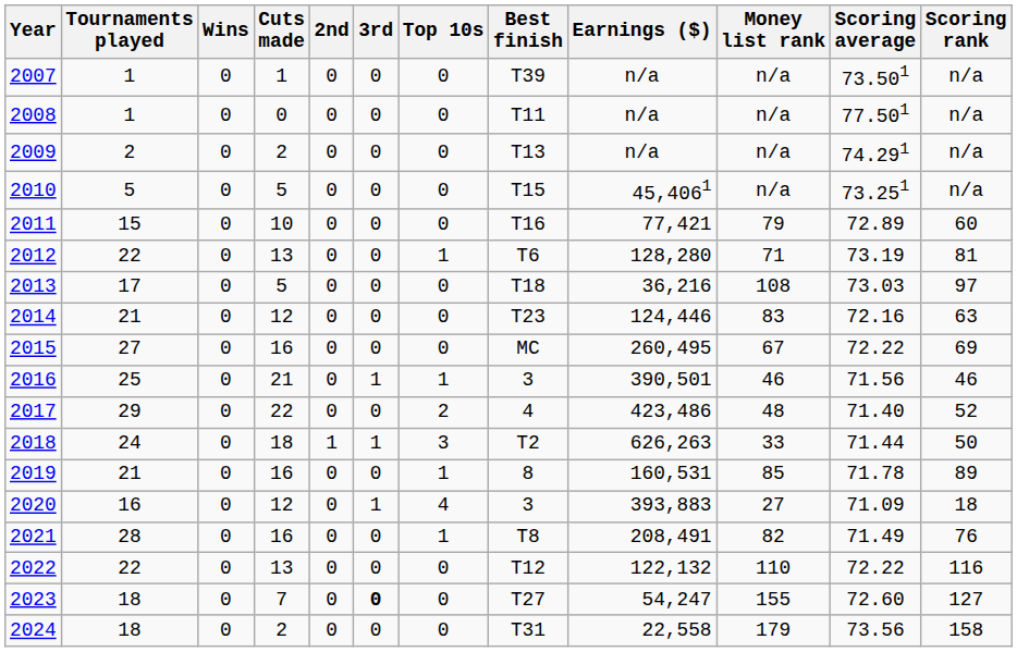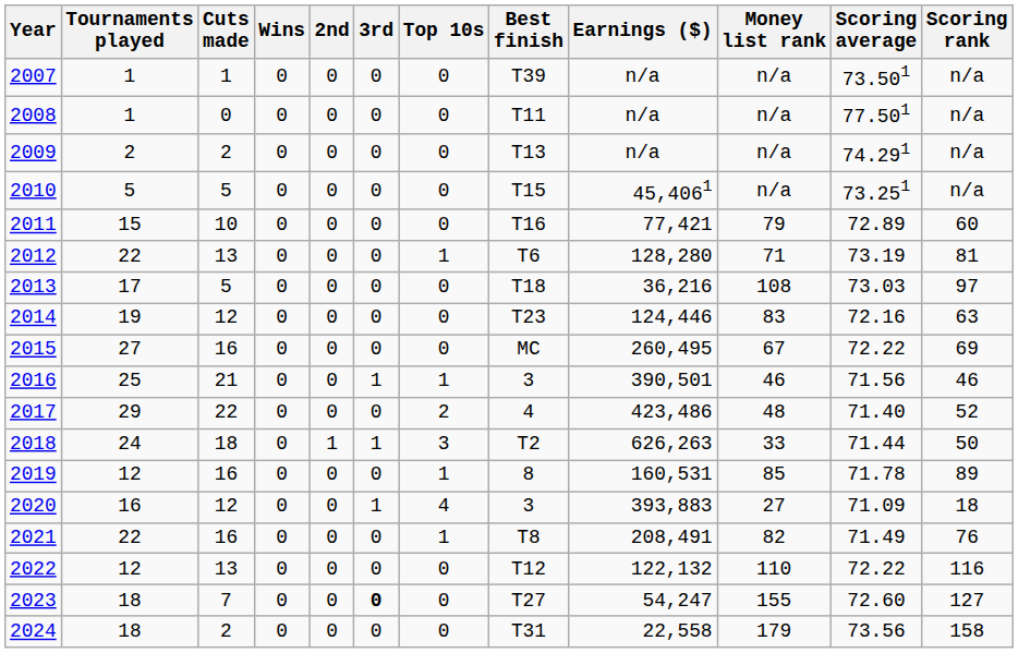 <table class="wikitable" style="text-align:center; font-size: 95%;">
 <tr>
 <th>Year</th>
 <th>Tournaments <br>played</th>
+<th>Cuts <br>made</th>
 <th>Wins</th>
-<th>Cuts <br>made</th>
 <th>2nd</th>
 <th>3rd</th>
 <th>Top 10s</th>
 <th>Best <br>finish</th>
 <th>Earnings ($)</th>
 <th>Money <br>list rank</th>
 <th>Scoring <br>average</th>
 <th>Scoring<br>rank</th>
 </tr>
 <tr>
 <td><a href='#'>2007</a></td>
 <td>1</td>
+<td>1</td>
 <td>0</td>
-<td>1</td>
 <td>0</td>
 <td>0</td>
 <td>0</td>
 <td>T39</td>
 <td>n/a</td>
 <td>n/a</td>
 <td>73.50<sup>1</sup></td>
 <td>n/a</td>
 </tr>
 <tr>
 <td><a href='#'>2008</a></td>
 <td>1</td>
 <td>0</td>
 <td>0</td>
 <td>0</td>
 <td>0</td>
 <td>0</td>
 <td>T11</td>
 <td>n/a</td>
 <td>n/a</td>
 <td>77.50<sup>1</sup></td>
 <td>n/a</td>
 </tr>
 <tr>
 <td><a href='#'>2009</a></td>
 <td>2</td>
+<td>2</td>
 <td>0</td>
-<td>2</td>
 <td>0</td>
 <td>0</td>
 <td>0</td>
 <td>T13</td>
 <td>n/a</td>
 <td>n/a</td>
 <td>74.29<sup>1</sup></td>
 <td>n/a</td>
 </tr>
 <tr>
 <td><a href='#'>2010</a></td>
 <td>5</td>
+<td>5</td>
 <td>0</td>
-<td>5</td>
 <td>0</td>
 <td>0</td>
 <td>0</td>
 <td>T15</td>
 <td align="right">45,406<sup>1</sup></td>
 <td>n/a</td>
 <td>73.25<sup>1</sup></td>
 <td>n/a</td>
 </tr>
 <tr>
 <td><a href='#'>2011</a></td>
 <td>15</td>
+<td>10</td>
 <td>0</td>
-<td>10</td>
 <td>0</td>
 <td>0</td>
 <td>0</td>
 <td>T16</td>
 <td align="right">77,421</td>
 <td>79</td>
 <td>72.89</td>
 <td>60</td>
 </tr>
 <tr>
 <td><a href='#'>2012</a></td>
 <td>22</td>
+<td>13</td>
 <td>0</td>
-<td>13</td>
 <td>0</td>
 <td>0</td>
 <td>1</td>
 <td>T6</td>
 <td align="right">128,280</td>
 <td>71</td>
 <td>73.19</td>
 <td>81</td>
 </tr>
 <tr>
 <td><a href='#'>2013</a></td>
 <td>17</td>
+<td>5</td>
 <td>0</td>
-<td>5</td>
 <td>0</td>
 <td>0</td>
 <td>0</td>
 <td>T18</td>
 <td align="right">36,216</td>
 <td>108</td>
 <td>73.03</td>
 <td>97</td>
 </tr>
 <tr>
 <td><a href='#'>2014</a></td>
-<td>21</td>
+<td>19</td>
+<td>12</td>
 <td>0</td>
-<td>12</td>
 <td>0</td>
 <td>0</td>
 <td>0</td>
 <td>T23</td>
 <td align="right">124,446</td>
 <td>83</td>
 <td>72.16</td>
 <td>63</td>
 </tr>
 <tr>
 <td><a href='#'>2015</a></td>
 <td>27</td>
+<td>16</td>
 <td>0</td>
-<td>16</td>
 <td>0</td>
 <td>0</td>
 <td>0</td>
 <td>MC</td>
 <td align="right">260,495</td>
 <td>67</td>
 <td>72.22</td>
 <td>69</td>
 </tr>
 <tr>
 <td><a href='#'>2016</a></td>
 <td>25</td>
+<td>21</td>
 <td>0</td>
-<td>21</td>
 <td>0</td>
 <td>1</td>
 <td>1</td>
 <td>3</td>
 <td align=right>390,501</td>
 <td>46</td>
 <td>71.56</td>
 <td>46</td>
 </tr>
 <tr>
 <td><a href='#'>2017</a></td>
 <td>29</td>
+<td>22</td>
 <td>0</td>
-<td>22</td>
 <td>0</td>
 <td>0</td>
 <td>2</td>
 <td>4</td>
 <td align=right>423,486</td>
 <td>48</td>
 <td>71.40</td>
 <td>52</td>
 </tr>
 <tr>
 <td><a href='#'>2018</a></td>
 <td>24</td>
+<td>18</td>
 <td>0</td>
-<td>18</td>
 <td>1</td>
 <td>1</td>
 <td>3</td>
 <td>T2</td>
 <td align=right>626,263</td>
 <td>33</td>
 <td>71.44</td>
 <td>50</td>
 </tr>
 <tr>
 <td><a href='#'>2019</a></td>
-<td>21</td>
+<td>12</td>
+<td>16</td>
 <td>0</td>
-<td>16</td>
 <td>0</td>
 <td>0</td>
 <td>1</td>
 <td>8</td>
 <td align=right>160,531</td>
 <td>85</td>
 <td>71.78</td>
 <td>89</td>
 </tr>
 <tr>
 <td><a href='#'>2020</a></td>
 <td>16</td>
+<td>12</td>
 <td>0</td>
-<td>12</td>
 <td>0</td>
 <td>1</td>
 <td>4</td>
 <td>3</td>
 <td align=right>393,883</td>
 <td>27</td>
 <td>71.09</td>
 <td>18</td>
 </tr>
 <tr>
 <td><a href='#'>2021</a></td>
-<td>28</td>
+<td>22</td>
+<td>16</td>
 <td>0</td>
-<td>16</td>
 <td>0</td>
 <td>0</td>
 <td>1</td>
 <td>T8</td>
 <td align=right>208,491</td>
 <td>82</td>
 <td>71.49</td>
 <td>76</td>
 </tr>
 <tr>
 <td><a href='#'>2022</a></td>
-<td>22</td>
+<td>12</td>
+<td>13</td>
 <td>0</td>
-<td>13</td>
 <td>0</td>
 <td>0</td>
 <td>0</td>
 <td>T12</td>
 <td align=right>122,132</td>
 <td>110</td>
 <td>72.22</td>
 <td>116</td>
 </tr>
 <tr>
 <td><a href='#'>2023</a></td>
 <td>18</td>
+<td>7</td>
 <td>0</td>
-<td>7</td>
 <td>0</td>
 <td><strong>0</strong></td>
 <td>0</td>
 <td>T27</td>
 <td align=right>54,247</td>
 <td>155</td>
 <td>72.60</td>
 <td>127</td>
 </tr>
 <tr>
 <td><a href='#'>2024</a></td>
 <td>18</td>
+<td>2</td>
 <td>0</td>
-<td>2</td>
 <td>0</td>
 <td>0</td>
 <td>0</td>
 <td>T31</td>
 <td align=right>22,558</td>
 <td>179</td>
 <td>73.56</td>
 <td>158</td>
 </tr>
 </table>
